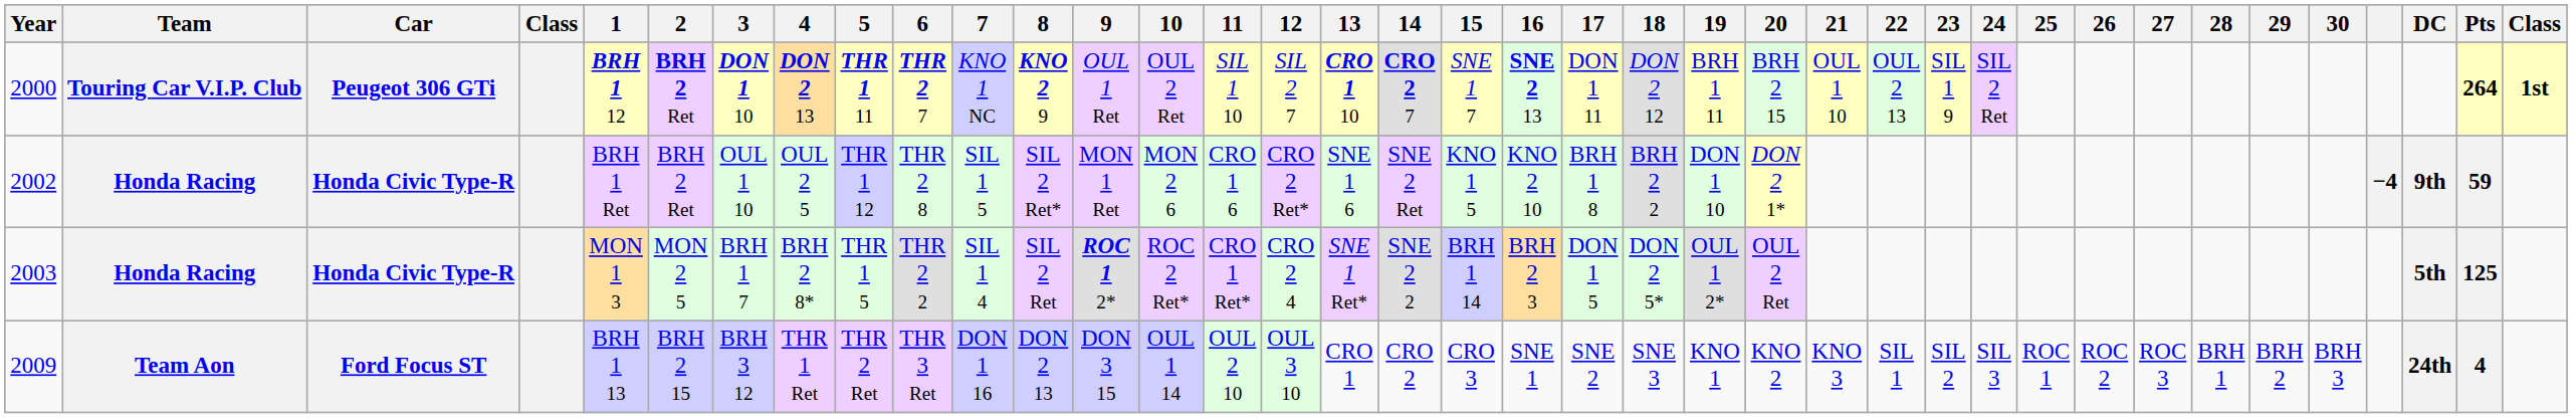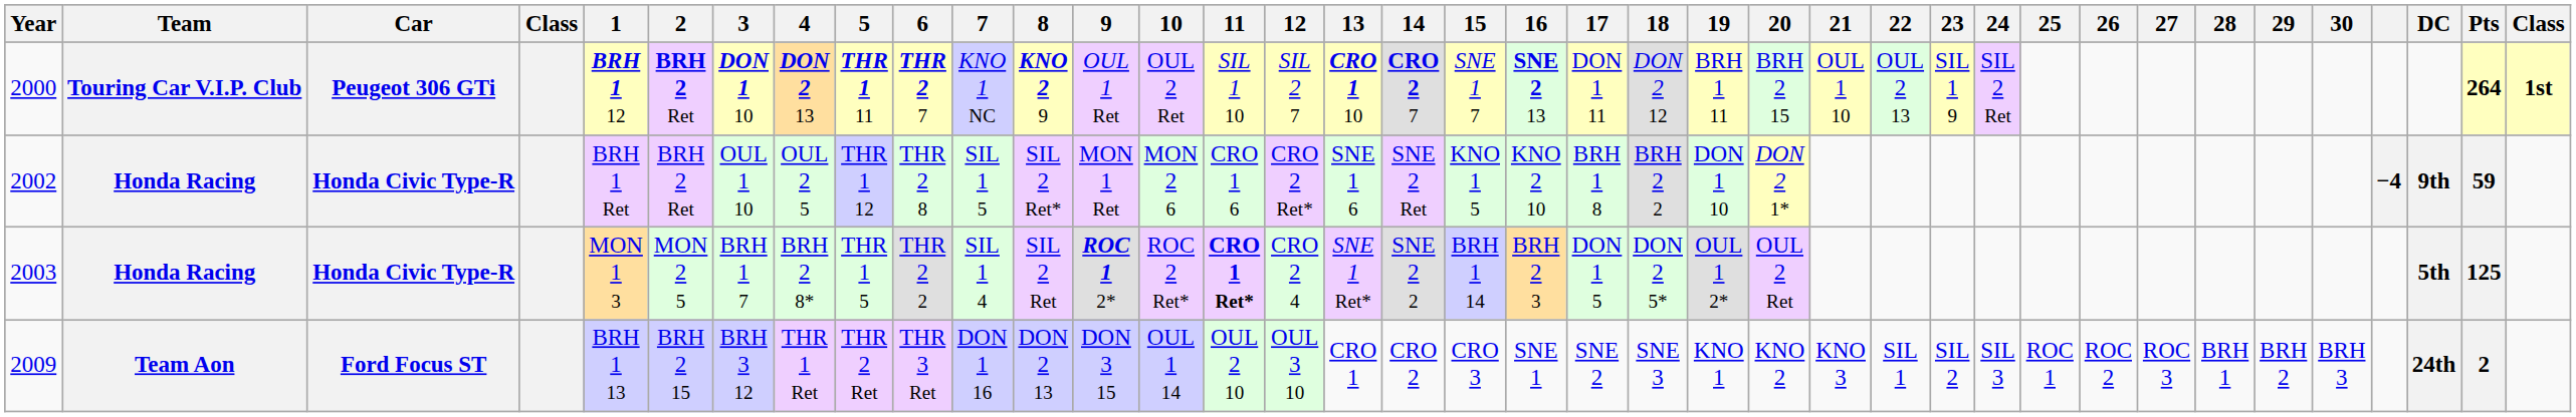 <table class="wikitable" style="text-align:center; font-size:85%">
 <tr>
 <th>Year</th>
 <th>Team</th>
 <th>Car</th>
 <th>Class</th>
 <th>1</th>
 <th>2</th>
 <th>3</th>
 <th>4</th>
 <th>5</th>
 <th>6</th>
 <th>7</th>
 <th>8</th>
 <th>9</th>
 <th>10</th>
 <th>11</th>
 <th>12</th>
 <th>13</th>
 <th>14</th>
 <th>15</th>
 <th>16</th>
 <th>17</th>
 <th>18</th>
 <th>19</th>
 <th>20</th>
 <th>21</th>
 <th>22</th>
 <th>23</th>
 <th>24</th>
 <th>25</th>
 <th>26</th>
 <th>27</th>
 <th>28</th>
 <th>29</th>
 <th>30</th>
 <th></th>
 <th>DC</th>
 <th>Pts</th>
 <th>Class</th>
 </tr>
 <tr>
 <td><a href='#'>2000</a></td>
 <th nowrap><a href='#'>Touring Car V.I.P. Club</a></th>
 <th nowrap><a href='#'>Peugeot 306 GTi</a></th>
 <th><span></span></th>
 <td style="background:#FFFFBF;"><strong><em><a href='#'>BRH<br>1</a></em></strong><br><small>12</small></td>
 <td style="background:#EFCFFF;"><strong><a href='#'>BRH<br>2</a></strong><br><small>Ret</small></td>
 <td style="background:#FFFFBF;"><strong><em><a href='#'>DON<br>1</a></em></strong><br><small>10</small></td>
 <td style="background:#FFDF9F;"><strong><em><a href='#'>DON<br>2</a></em></strong><br><small>13</small></td>
 <td style="background:#FFFFBF;"><strong><em><a href='#'>THR<br>1</a></em></strong><br><small>11</small></td>
 <td style="background:#FFFFBF;"><strong><em><a href='#'>THR<br>2</a></em></strong><br><small>7</small></td>
 <td style="background:#CFCFFF;"><em><a href='#'>KNO<br>1</a></em><br><small>NC</small></td>
 <td style="background:#FFFFBF;"><strong><em><a href='#'>KNO<br>2</a></em></strong><br><small>9</small></td>
 <td style="background:#EFCFFF;"><em><a href='#'>OUL<br>1</a></em><br><small>Ret</small></td>
 <td style="background:#EFCFFF;"><a href='#'>OUL<br>2</a><br><small>Ret</small></td>
 <td style="background:#FFFFBF;"><em><a href='#'>SIL<br>1</a></em><br><small>10</small></td>
 <td style="background:#FFFFBF;"><em><a href='#'>SIL<br>2</a></em><br><small>7</small></td>
 <td style="background:#FFFFBF;"><strong><em><a href='#'>CRO<br>1</a></em></strong><br><small>10</small></td>
 <td style="background:#DFDFDF;"><strong><a href='#'>CRO<br>2</a></strong><br><small>7</small></td>
 <td style="background:#FFFFBF;"><em><a href='#'>SNE<br>1</a></em><br><small>7</small></td>
 <td style="background:#DFFFDF;"><strong><a href='#'>SNE<br>2</a></strong><br><small>13</small></td>
 <td style="background:#FFFFBF;"><a href='#'>DON<br>1</a><br><small>11</small></td>
 <td style="background:#DFDFDF;"><em><a href='#'>DON<br>2</a></em><br><small>12</small></td>
 <td style="background:#FFFFBF;"><a href='#'>BRH<br>1</a><br><small>11</small></td>
 <td style="background:#DFFFDF;"><a href='#'>BRH<br>2</a><br><small>15</small></td>
 <td style="background:#FFFFBF;"><a href='#'>OUL<br>1</a><br><small>10</small></td>
 <td style="background:#DFFFDF;"><a href='#'>OUL<br>2</a><br><small>13</small></td>
 <td style="background:#FFFFBF;"><a href='#'>SIL<br>1</a><br><small>9</small></td>
 <td style="background:#EFCFFF;"><a href='#'>SIL<br>2</a><br><small>Ret</small></td>
 <td></td>
 <td></td>
 <td></td>
 <td></td>
 <td></td>
 <td></td>
 <td></td>
 <td></td>
 <td style="background:#FFFFBF;"><strong>264</strong></td>
 <td style="background:#FFFFBF;"><strong>1st</strong></td>
 </tr>
 <tr>
 <td><a href='#'>2002</a></td>
 <th nowrap><a href='#'>Honda Racing</a></th>
 <th nowrap><a href='#'>Honda Civic Type-R</a></th>
 <th><span></span></th>
 <td style="background:#EFCFFF;"><a href='#'>BRH<br>1</a><br><small>Ret</small></td>
 <td style="background:#EFCFFF;"><a href='#'>BRH<br>2</a><br><small>Ret</small></td>
 <td style="background:#DFFFDF;"><a href='#'>OUL<br>1</a><br><small>10</small></td>
 <td style="background:#DFFFDF;"><a href='#'>OUL<br>2</a><br><small>5</small></td>
 <td style="background:#CFCFFF;"><a href='#'>THR<br>1</a><br><small>12</small></td>
 <td style="background:#DFFFDF;"><a href='#'>THR<br>2</a><br><small>8</small></td>
 <td style="background:#DFFFDF;"><a href='#'>SIL<br>1</a><br><small>5</small></td>
 <td style="background:#EFCFFF;"><a href='#'>SIL<br>2</a><br><small>Ret*</small></td>
 <td style="background:#EFCFFF;"><a href='#'>MON<br>1</a><br><small>Ret</small></td>
 <td style="background:#DFFFDF;"><a href='#'>MON<br>2</a><br><small>6</small></td>
 <td style="background:#DFFFDF;"><a href='#'>CRO<br>1</a><br><small>6</small></td>
 <td style="background:#EFCFFF;"><a href='#'>CRO<br>2</a><br><small>Ret*</small></td>
 <td style="background:#DFFFDF;"><a href='#'>SNE<br>1</a><br><small>6</small></td>
 <td style="background:#EFCFFF;"><a href='#'>SNE<br>2</a><br><small>Ret</small></td>
 <td style="background:#DFFFDF;"><a href='#'>KNO<br>1</a><br><small>5</small></td>
 <td style="background:#DFFFDF;"><a href='#'>KNO<br>2</a><br><small>10</small></td>
 <td style="background:#DFFFDF;"><a href='#'>BRH<br>1</a><br><small>8</small></td>
 <td style="background:#DFDFDF;"><a href='#'>BRH<br>2</a><br><small>2</small></td>
 <td style="background:#DFFFDF;"><a href='#'>DON<br>1</a><br><small>10</small></td>
 <td style="background:#FFFFBF;"><em><a href='#'>DON<br>2</a></em><br><small>1*</small></td>
 <td></td>
 <td></td>
 <td></td>
 <td></td>
 <td></td>
 <td></td>
 <td></td>
 <td></td>
 <td></td>
 <td></td>
 <th>−4</th>
 <th>9th</th>
 <th>59</th>
 <td></td>
 </tr>
 <tr>
 <td><a href='#'>2003</a></td>
 <th nowrap><a href='#'>Honda Racing</a></th>
 <th nowrap><a href='#'>Honda Civic Type-R</a></th>
 <th><span></span></th>
 <td style="background:#FFDF9F;"><a href='#'>MON<br>1</a><br><small>3</small></td>
 <td style="background:#DFFFDF;"><a href='#'>MON<br>2</a><br><small>5</small></td>
 <td style="background:#DFFFDF;"><a href='#'>BRH<br>1</a><br><small>7</small></td>
 <td style="background:#DFFFDF;"><a href='#'>BRH<br>2</a><br><small>8*</small></td>
 <td style="background:#DFFFDF;"><a href='#'>THR<br>1</a><br><small>5</small></td>
 <td style="background:#DFDFDF;"><a href='#'>THR<br>2</a><br><small>2</small></td>
 <td style="background:#DFFFDF;"><a href='#'>SIL<br>1</a><br><small>4</small></td>
 <td style="background:#EFCFFF;"><a href='#'>SIL<br>2</a><br><small>Ret</small></td>
 <td style="background:#DFDFDF;"><strong><em><a href='#'>ROC<br>1</a></em></strong><br><small>2*</small></td>
 <td style="background:#EFCFFF;"><a href='#'>ROC<br>2</a><br><small>Ret*</small></td>
-<td style="background:#EFCFFF;"><a href='#'>CRO<br>1</a><br><small>Ret*</small></td>
+<td style="background:#EFCFFF;"><strong><a href='#'>CRO<br>1</a><br><small>Ret*</small></strong></td>
 <td style="background:#DFFFDF;"><a href='#'>CRO<br>2</a><br><small>4</small></td>
 <td style="background:#EFCFFF;"><em><a href='#'>SNE<br>1</a></em><br><small>Ret*</small></td>
 <td style="background:#DFDFDF;"><a href='#'>SNE<br>2</a><br><small>2</small></td>
 <td style="background:#CFCFFF;"><a href='#'>BRH<br>1</a><br><small>14</small></td>
 <td style="background:#FFDF9F;"><a href='#'>BRH<br>2</a><br><small>3</small></td>
 <td style="background:#DFFFDF;"><a href='#'>DON<br>1</a><br><small>5</small></td>
 <td style="background:#DFFFDF;"><a href='#'>DON<br>2</a><br><small>5*</small></td>
 <td style="background:#DFDFDF;"><a href='#'>OUL<br>1</a><br><small>2*</small></td>
 <td style="background:#EFCFFF;"><a href='#'>OUL<br>2</a><br><small>Ret</small></td>
 <td></td>
 <td></td>
 <td></td>
 <td></td>
 <td></td>
 <td></td>
 <td></td>
 <td></td>
 <td></td>
 <td></td>
 <td></td>
 <th>5th</th>
 <th>125</th>
 <td></td>
 </tr>
 <tr>
 <td><a href='#'>2009</a></td>
 <th nowrap><a href='#'>Team Aon</a></th>
 <th nowrap><a href='#'>Ford Focus ST</a></th>
 <th></th>
 <td style="background:#CFCFFF;"><a href='#'>BRH<br>1</a><br><small>13</small></td>
 <td style="background:#CFCFFF;"><a href='#'>BRH<br>2</a><br><small>15</small></td>
 <td style="background:#CFCFFF;"><a href='#'>BRH<br>3</a><br><small>12</small></td>
 <td style="background:#EFCFFF;"><a href='#'>THR<br>1</a><br><small>Ret</small></td>
 <td style="background:#EFCFFF;"><a href='#'>THR<br>2</a><br><small>Ret</small></td>
 <td style="background:#EFCFFF;"><a href='#'>THR<br>3</a><br><small>Ret</small></td>
 <td style="background:#CFCFFF;"><a href='#'>DON<br>1</a><br><small>16</small></td>
 <td style="background:#CFCFFF;"><a href='#'>DON<br>2</a><br><small>13</small></td>
 <td style="background:#CFCFFF;"><a href='#'>DON<br>3</a><br><small>15</small></td>
 <td style="background:#CFCFFF;"><a href='#'>OUL<br>1</a><br><small>14</small></td>
 <td style="background:#DFFFDF;"><a href='#'>OUL<br>2</a><br><small>10</small></td>
 <td style="background:#DFFFDF;"><a href='#'>OUL<br>3</a><br><small>10</small></td>
 <td><a href='#'>CRO<br>1</a></td>
 <td><a href='#'>CRO<br>2</a></td>
 <td><a href='#'>CRO<br>3</a></td>
 <td><a href='#'>SNE<br>1</a></td>
 <td><a href='#'>SNE<br>2</a></td>
 <td><a href='#'>SNE<br>3</a></td>
 <td><a href='#'>KNO<br>1</a></td>
 <td><a href='#'>KNO<br>2</a></td>
 <td><a href='#'>KNO<br>3</a></td>
 <td><a href='#'>SIL<br>1</a></td>
 <td><a href='#'>SIL<br>2</a></td>
 <td><a href='#'>SIL<br>3</a></td>
 <td><a href='#'>ROC<br>1</a></td>
 <td><a href='#'>ROC<br>2</a></td>
 <td><a href='#'>ROC<br>3</a></td>
 <td><a href='#'>BRH<br>1</a></td>
 <td><a href='#'>BRH<br>2</a></td>
 <td><a href='#'>BRH<br>3</a></td>
 <td></td>
 <th>24th</th>
-<th>4</th>
+<th>2</th>
 <td></td>
 </tr>
 </table>
